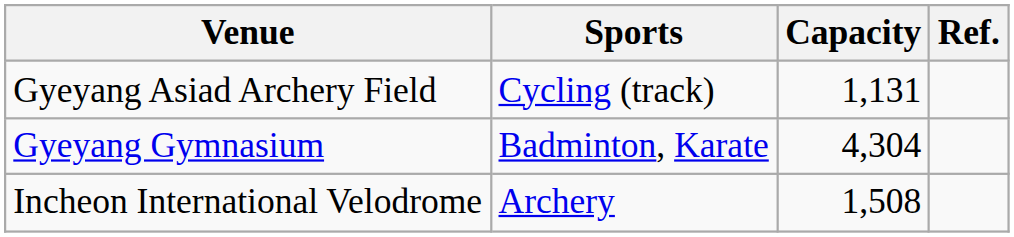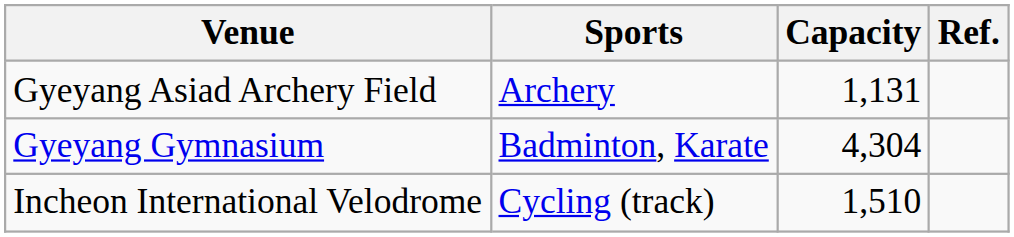 <table class=wikitable>
 <tr>
 <th>Venue</th>
 <th>Sports</th>
 <th>Capacity</th>
 <th>Ref.</th>
 </tr>
 <tr>
 <td>Gyeyang Asiad Archery Field</td>
-<td><a href='#'>Cycling</a> (track)</td>
+<td><a href='#'>Archery</a></td>
 <td align=right>1,131</td>
 <td></td>
 </tr>
 <tr>
 <td><a href='#'>Gyeyang Gymnasium</a></td>
 <td><a href='#'>Badminton</a>, <a href='#'>Karate</a></td>
 <td align=right>4,304</td>
 <td></td>
 </tr>
 <tr>
 <td>Incheon International Velodrome</td>
-<td><a href='#'>Archery</a></td>
-<td align=right>1,508</td>
+<td><a href='#'>Cycling</a> (track)</td>
+<td align=right>1,510</td>
 <td></td>
 </tr>
 </table>
